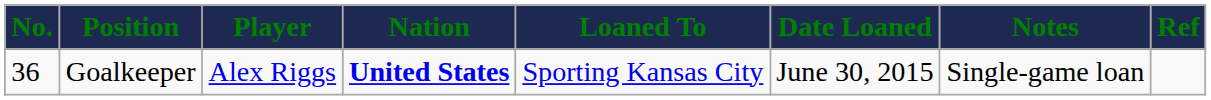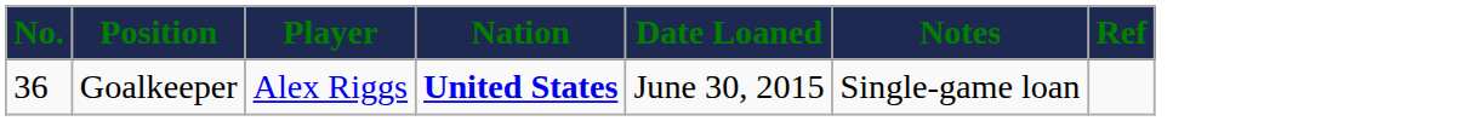 <table class="wikitable" style="text-align:left">
 <tr>
 <th style="background:#1D2951;color:green">No.</th>
 <th style="background:#1D2951;color:green">Position</th>
 <th style="background:#1D2951;color:green">Player</th>
 <th style="background:#1D2951;color:green">Nation</th>
-<th style="background:#1D2951;color:green">Loaned To</th>
 <th style="background:#1D2951;color:green">Date Loaned</th>
 <th style="background:#1D2951;color:green">Notes</th>
 <th style="background:#1D2951;color:green">Ref</th>
 </tr>
 <tr>
 <td>36</td>
 <td>Goalkeeper</td>
 <td><a href='#'>Alex Riggs</a></td>
 <td><strong> <a href='#'>United States</a></strong></td>
-<td> <a href='#'>Sporting Kansas City</a></td>
 <td>June 30, 2015</td>
 <td>Single-game loan</td>
 <td></td>
 </tr>
 </table>
